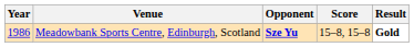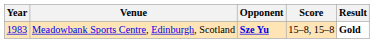 <table class="sortable wikitable" style="font-size: 90%;">
 <tr>
 <th>Year</th>
 <th>Venue</th>
 <th>Opponent</th>
 <th>Score</th>
 <th>Result</th>
 </tr>
 <tr style="background:#FFE4B5">
-<td align="center"><a href='#'>1986</a></td>
+<td align="center"><a href='#'>1983</a></td>
 <td align="left"><a href='#'>Meadowbank Sports Centre</a>, <a href='#'>Edinburgh</a>, Scotland</td>
 <td align="left"><strong> <a href='#'>Sze Yu</a></strong></td>
 <td align="left">15–8, 15–8</td>
 <td style="text-align:left; background:white"> <strong>Gold</strong></td>
 </tr>
 </table>
